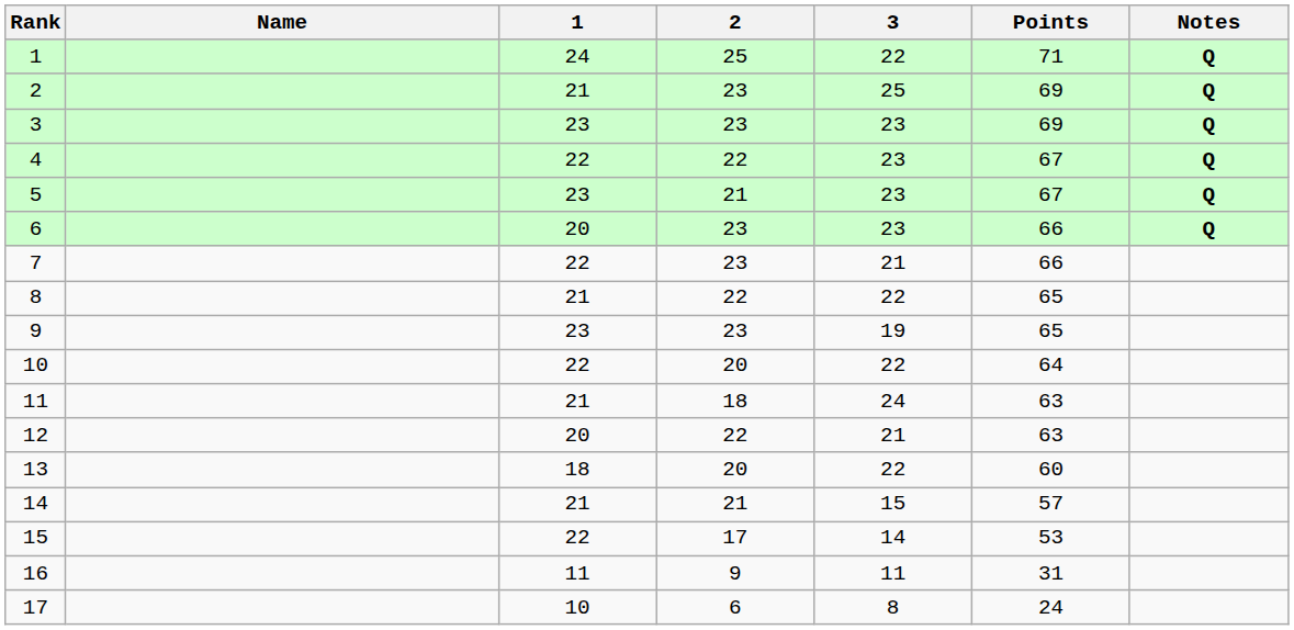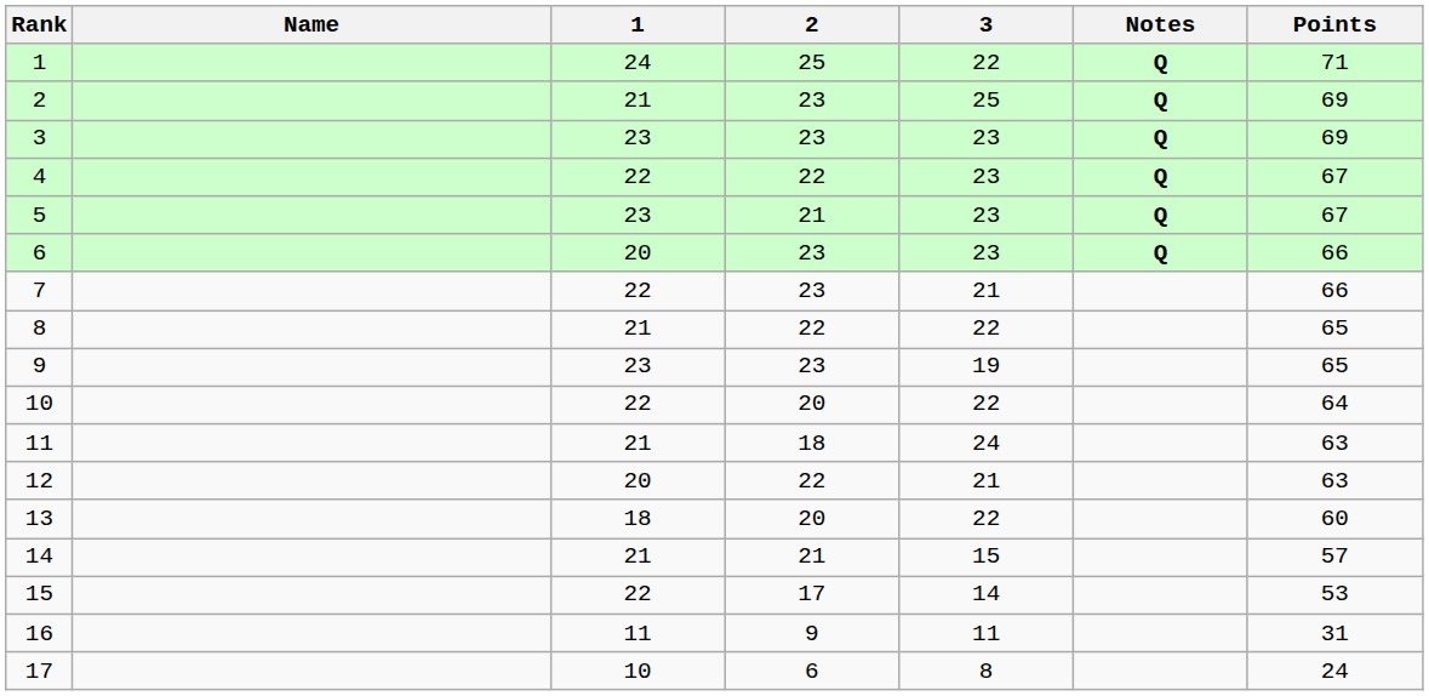 <table class="wikitable" style="text-align:center;">
 <tr>
 <th>Rank</th>
 <th style="width:20em;">Name</th>
 <th style="width:7em;">1</th>
 <th style="width:7em;">2</th>
 <th style="width:7em;">3</th>
+<th style="width:7em;">Notes</th>
 <th style="width:7em;">Points</th>
-<th style="width:7em;">Notes</th>
 </tr>
 <tr bgcolor=ccffcc>
 <td>1</td>
 <td align=left></td>
 <td>24</td>
 <td>25</td>
 <td>22</td>
+<td><strong>Q</strong></td>
 <td>71</td>
-<td><strong>Q</strong></td>
 </tr>
 <tr bgcolor=ccffcc>
 <td>2</td>
 <td align=left></td>
 <td>21</td>
 <td>23</td>
 <td>25</td>
+<td><strong>Q</strong></td>
 <td>69</td>
-<td><strong>Q</strong></td>
 </tr>
 <tr bgcolor=ccffcc>
 <td>3</td>
 <td align=left></td>
 <td>23</td>
 <td>23</td>
 <td>23</td>
+<td><strong>Q</strong></td>
 <td>69</td>
-<td><strong>Q</strong></td>
 </tr>
 <tr bgcolor=ccffcc>
 <td>4</td>
 <td align=left></td>
 <td>22</td>
 <td>22</td>
 <td>23</td>
+<td><strong>Q</strong></td>
 <td>67</td>
-<td><strong>Q</strong></td>
 </tr>
 <tr bgcolor=ccffcc>
 <td>5</td>
 <td align=left></td>
 <td>23</td>
 <td>21</td>
 <td>23</td>
+<td><strong>Q</strong></td>
 <td>67</td>
-<td><strong>Q</strong></td>
 </tr>
 <tr bgcolor=ccffcc>
 <td>6</td>
 <td align=left></td>
 <td>20</td>
 <td>23</td>
 <td>23</td>
+<td><strong>Q</strong></td>
 <td>66</td>
-<td><strong>Q</strong></td>
 </tr>
 <tr>
 <td>7</td>
 <td align=left></td>
 <td>22</td>
 <td>23</td>
 <td>21</td>
+<td></td>
 <td>66</td>
-<td></td>
 </tr>
 <tr>
 <td>8</td>
 <td align=left></td>
 <td>21</td>
 <td>22</td>
 <td>22</td>
+<td></td>
 <td>65</td>
-<td></td>
 </tr>
 <tr>
 <td>9</td>
 <td align=left></td>
 <td>23</td>
 <td>23</td>
 <td>19</td>
+<td></td>
 <td>65</td>
-<td></td>
 </tr>
 <tr>
 <td>10</td>
 <td align=left></td>
 <td>22</td>
 <td>20</td>
 <td>22</td>
+<td></td>
 <td>64</td>
-<td></td>
 </tr>
 <tr>
 <td>11</td>
 <td align=left></td>
 <td>21</td>
 <td>18</td>
 <td>24</td>
+<td></td>
 <td>63</td>
-<td></td>
 </tr>
 <tr>
 <td>12</td>
 <td align=left></td>
 <td>20</td>
 <td>22</td>
 <td>21</td>
+<td></td>
 <td>63</td>
-<td></td>
 </tr>
 <tr>
 <td>13</td>
 <td align=left></td>
 <td>18</td>
 <td>20</td>
 <td>22</td>
+<td></td>
 <td>60</td>
-<td></td>
 </tr>
 <tr>
 <td>14</td>
 <td align=left></td>
 <td>21</td>
 <td>21</td>
 <td>15</td>
+<td></td>
 <td>57</td>
-<td></td>
 </tr>
 <tr>
 <td>15</td>
 <td align=left></td>
 <td>22</td>
 <td>17</td>
 <td>14</td>
+<td></td>
 <td>53</td>
-<td></td>
 </tr>
 <tr>
 <td>16</td>
 <td align=left></td>
 <td>11</td>
 <td>9</td>
 <td>11</td>
+<td></td>
 <td>31</td>
-<td></td>
 </tr>
 <tr>
 <td>17</td>
 <td align=left></td>
 <td>10</td>
 <td>6</td>
 <td>8</td>
+<td></td>
 <td>24</td>
-<td></td>
 </tr>
 </table>
